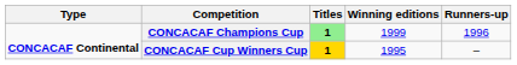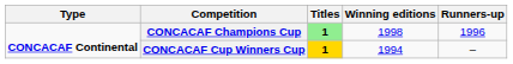 <table class="wikitable plainrowheaders" style="font-size:95%; text-align: center;">
 <tr>
 <th>Type</th>
 <th>Competition</th>
 <th>Titles</th>
 <th>Winning editions</th>
 <th>Runners-up</th>
 </tr>
 <tr>
 <td rowspan="2"><br><strong><a href='#'>CONCACAF</a> Continental</strong></td>
 <th scope=col><a href='#'>CONCACAF Champions Cup</a></th>
 <td style="background: lightgreen;"><strong>1</strong></td>
-<td><a href='#'>1999</a></td>
+<td><a href='#'>1998</a></td>
 <td><a href='#'>1996</a></td>
 </tr>
 <tr>
 <th scope=col><a href='#'>CONCACAF Cup Winners Cup</a></th>
 <td bgcolor="gold"><strong>1</strong></td>
-<td><a href='#'>1995</a></td>
+<td><a href='#'>1994</a></td>
 <td>–</td>
 </tr>
 </table>
